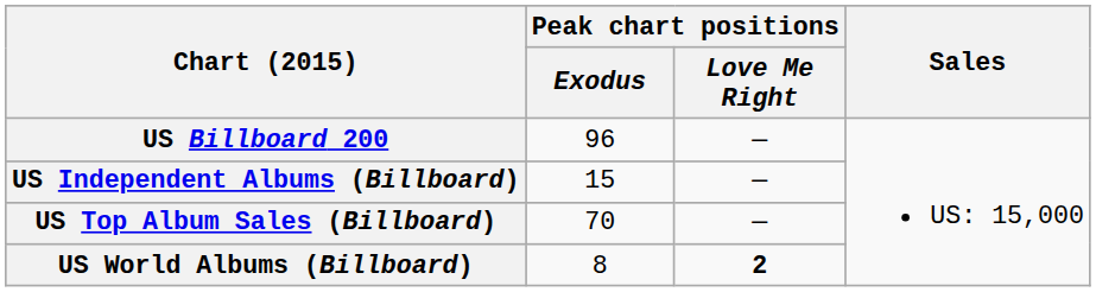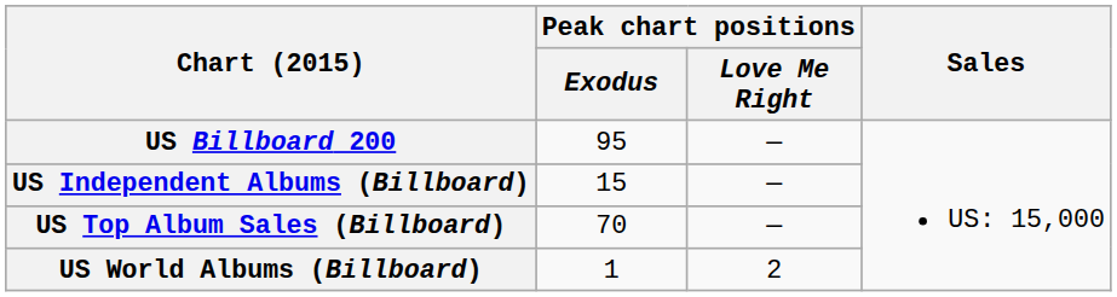 <table class="wikitable plainrowheaders">
 <tr>
 <th rowspan="2" scope="col">Chart (2015)</th>
 <th colspan="2" scope="col">Peak chart positions</th>
 <th rowspan="2" scope="col">Sales</th>
 </tr>
 <tr>
 <th scope="col"><em>Exodus</em></th>
 <th scope="col"><em>Love Me<br>Right</em></th>
 </tr>
 <tr>
 <th scope="row">US <a href='#'><em>Billboard</em> 200</a></th>
-<td style="text-align:center;">96</td>
+<td style="text-align:center;">95</td>
 <td style="text-align:center;">—</td>
 <td rowspan="4"><br><ul><li>US: 15,000</li></ul></td>
 </tr>
 <tr>
 <th scope="row">US <a href='#'>Independent Albums</a> (<em>Billboard</em>)</th>
 <td style="text-align:center;">15</td>
 <td style="text-align:center;">—</td>
 </tr>
 <tr>
 <th scope="row">US <a href='#'>Top Album Sales</a> (<em>Billboard</em>)</th>
 <td style="text-align:center;">70</td>
 <td style="text-align:center;">—</td>
 </tr>
 <tr>
 <th scope="row">US World Albums (<em>Billboard</em>)</th>
-<td style="text-align:center;">8</td>
-<td style="text-align:center;"><strong>2</strong></td>
+<td style="text-align:center;">1</td>
+<td style="text-align:center;">2</td>
 </tr>
 </table>
